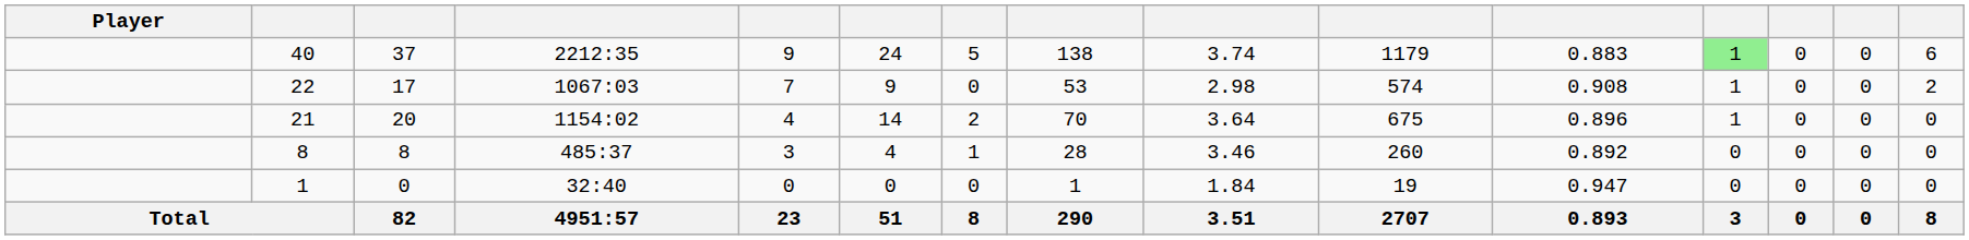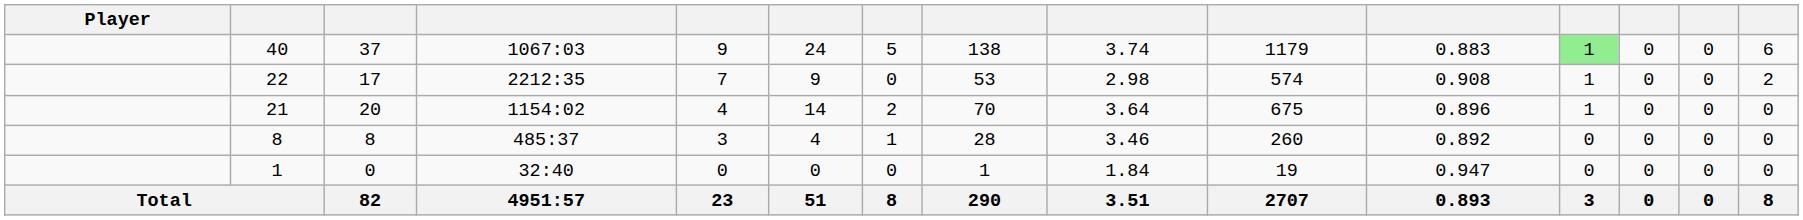 <table class="wikitable sortable" style="width:100%; text-align:center;">
 <tr>
 <th>Player</th>
 <th></th>
 <th></th>
 <th></th>
 <th></th>
 <th></th>
 <th></th>
 <th></th>
 <th></th>
 <th></th>
 <th></th>
 <th></th>
 <th></th>
 <th></th>
 <th></th>
 </tr>
 <tr>
 <td></td>
 <td>40</td>
 <td>37</td>
-<td>2212:35</td>
+<td>1067:03</td>
 <td>9</td>
 <td>24</td>
 <td>5</td>
 <td>138</td>
 <td>3.74</td>
 <td>1179</td>
 <td>0.883</td>
 <td style="background: lightgreen;">1</td>
 <td>0</td>
 <td>0</td>
 <td>6</td>
 </tr>
 <tr>
 <td></td>
 <td>22</td>
 <td>17</td>
-<td>1067:03</td>
+<td>2212:35</td>
 <td>7</td>
 <td>9</td>
 <td>0</td>
 <td>53</td>
 <td>2.98</td>
 <td>574</td>
 <td>0.908</td>
 <td>1</td>
 <td>0</td>
 <td>0</td>
 <td>2</td>
 </tr>
 <tr>
 <td></td>
 <td>21</td>
 <td>20</td>
 <td>1154:02</td>
 <td>4</td>
 <td>14</td>
 <td>2</td>
 <td>70</td>
 <td>3.64</td>
 <td>675</td>
 <td>0.896</td>
 <td>1</td>
 <td>0</td>
 <td>0</td>
 <td>0</td>
 </tr>
 <tr>
 <td></td>
 <td>8</td>
 <td>8</td>
 <td>485:37</td>
 <td>3</td>
 <td>4</td>
 <td>1</td>
 <td>28</td>
 <td>3.46</td>
 <td>260</td>
 <td>0.892</td>
 <td>0</td>
 <td>0</td>
 <td>0</td>
 <td>0</td>
 </tr>
 <tr>
 <td></td>
 <td>1</td>
 <td>0</td>
 <td>32:40</td>
 <td>0</td>
 <td>0</td>
 <td>0</td>
 <td>1</td>
 <td>1.84</td>
 <td>19</td>
 <td>0.947</td>
 <td>0</td>
 <td>0</td>
 <td>0</td>
 <td>0</td>
 </tr>
 <tr class="sortbottom">
 <th colspan=2>Total</th>
 <th>82</th>
 <th>4951:57</th>
 <th>23</th>
 <th>51</th>
 <th>8</th>
 <th>290</th>
 <th>3.51</th>
 <th>2707</th>
 <th>0.893</th>
 <th>3</th>
 <th>0</th>
 <th>0</th>
 <th>8</th>
 </tr>
 </table>
